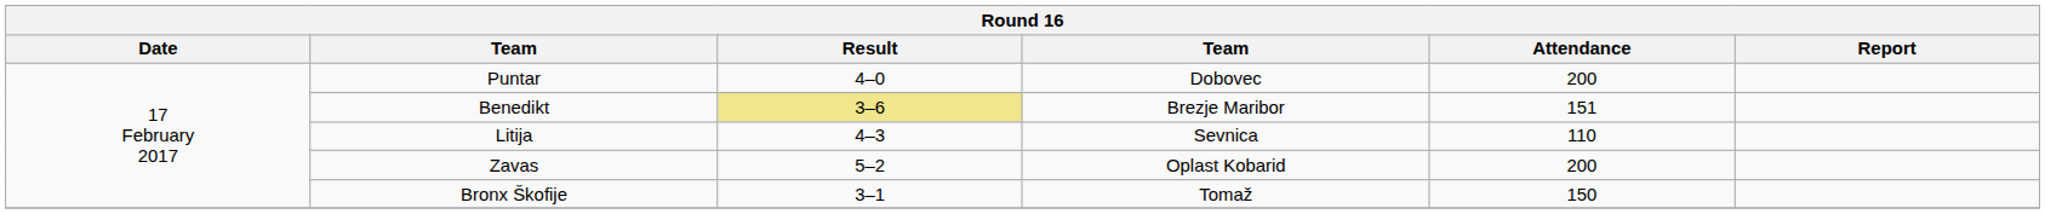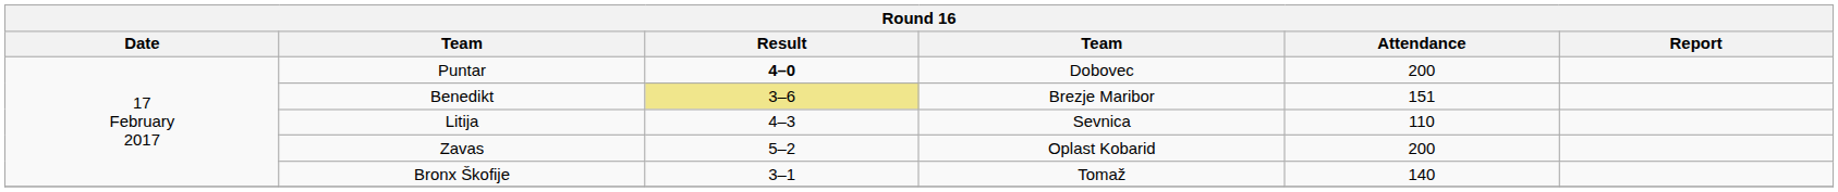 <table class="wikitable collapsible collapsed" style="font-size:88%; text-align:center; width:100%">
 <tr>
 <th colspan=6 bgcolor=#FFFFFF>Round 16</th>
 </tr>
 <tr>
 <th width=15% bgcolor=#89CFF0>Date</th>
 <th width=20% bgcolor=#89CFF0>Team</th>
 <th width=15% bgcolor=#89CFF0>Result</th>
 <th width=20% bgcolor=#89CFF0>Team</th>
 <th width=15% bgcolor=#89CFF0>Attendance</th>
 <th width=15% bgcolor=#89CFF0>Report</th>
 </tr>
 <tr>
 <td rowspan=5>17 <br> February<br> 2017</td>
 <td>Puntar</td>
-<td>4–0</td>
+<td><strong>4–0</strong></td>
 <td>Dobovec</td>
 <td>200</td>
 <td></td>
 </tr>
 <tr align=center>
 <td>Benedikt</td>
 <td style="background: khaki;">3–6</td>
 <td>Brezje Maribor</td>
 <td>151</td>
 <td></td>
 </tr>
 <tr align=center>
 <td>Litija</td>
 <td>4–3</td>
 <td>Sevnica</td>
 <td>110</td>
 <td></td>
 </tr>
 <tr align=center>
 <td>Zavas</td>
 <td>5–2</td>
 <td>Oplast Kobarid</td>
 <td>200</td>
 <td></td>
 </tr>
 <tr align=center>
 <td>Bronx Škofije</td>
 <td>3–1</td>
 <td>Tomaž</td>
-<td>150</td>
+<td>140</td>
 <td></td>
 </tr>
 <tr>
 </tr>
 </table>
